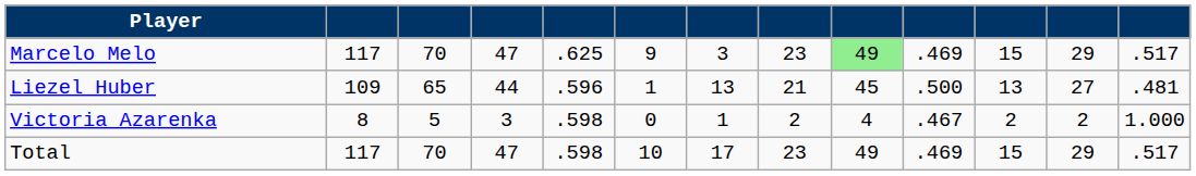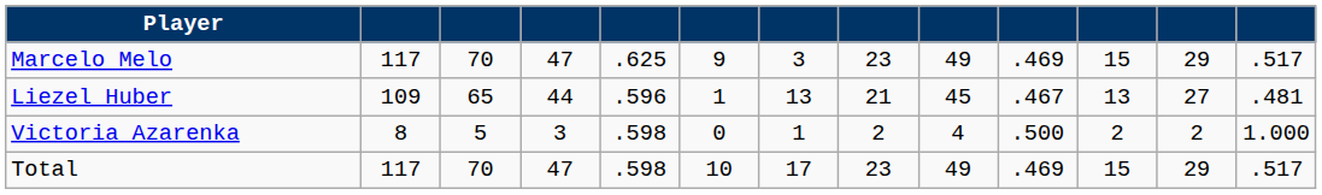 <table class="wikitable" style="text-align:center">
 <tr>
 <th style="background:#003366; color:white" width="200px">Player</th>
 <th style="background:#003366; color:white" width="40px"></th>
 <th style="background:#003366; color:white" width="40px"></th>
 <th style="background:#003366; color:white" width="40px"></th>
 <th style="background:#003366; color:white" width="40px"></th>
 <th style="background:#003366; color:white" width="40px"></th>
 <th style="background:#003366; color:white" width="40px"></th>
 <th style="background:#003366; color:white" width="40px"></th>
 <th style="background:#003366; color:white" width="40px"></th>
 <th style="background:#003366; color:white" width="40px"></th>
 <th style="background:#003366; color:white" width="40px"></th>
 <th style="background:#003366; color:white" width="40px"></th>
 <th style="background:#003366; color:white" width="40px"></th>
 </tr>
 <tr>
 <td style="text-align:left"><a href='#'>Marcelo Melo</a></td>
 <td>117</td>
 <td>70</td>
 <td>47</td>
 <td>.625</td>
 <td>9</td>
 <td>3</td>
 <td>23</td>
-<td style="background: lightgreen;">49</td>
+<td>49</td>
 <td>.469</td>
 <td>15</td>
 <td>29</td>
 <td>.517</td>
 </tr>
 <tr>
 <td style="text-align:left"><a href='#'>Liezel Huber</a></td>
 <td>109</td>
 <td>65</td>
 <td>44</td>
 <td>.596</td>
 <td>1</td>
 <td>13</td>
 <td>21</td>
 <td>45</td>
-<td>.500</td>
+<td>.467</td>
 <td>13</td>
 <td>27</td>
 <td>.481</td>
 </tr>
 <tr>
 <td style="text-align:left"><a href='#'>Victoria Azarenka</a></td>
 <td>8</td>
 <td>5</td>
 <td>3</td>
 <td>.598</td>
 <td>0</td>
 <td>1</td>
 <td>2</td>
 <td>4</td>
-<td>.467</td>
+<td>.500</td>
 <td>2</td>
 <td>2</td>
 <td>1.000</td>
 </tr>
 <tr>
 <td style="text-align:left">Total</td>
 <td>117</td>
 <td>70</td>
 <td>47</td>
 <td>.598</td>
 <td>10</td>
 <td>17</td>
 <td>23</td>
 <td>49</td>
 <td>.469</td>
 <td>15</td>
 <td>29</td>
 <td>.517</td>
 </tr>
 </table>
